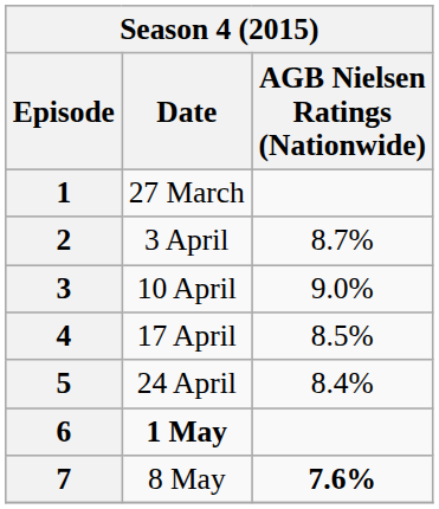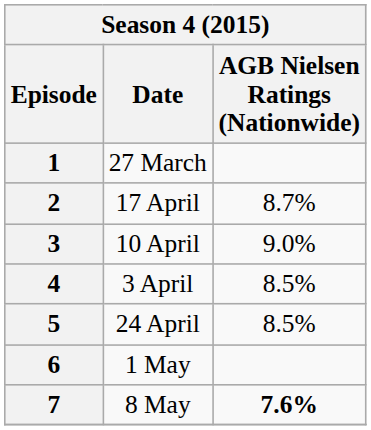 <table class=wikitable style=text-align:center>
 <tr>
 <th colspan=3>Season 4 (2015)</th>
 </tr>
 <tr>
 <th>Episode</th>
 <th>Date</th>
 <th>AGB Nielsen<br>Ratings<br>(Nationwide)</th>
 </tr>
 <tr>
 <th>1</th>
 <td>27 March</td>
 <td></td>
 </tr>
 <tr>
 <th>2</th>
-<td>3 April</td>
+<td>17 April</td>
 <td>8.7%</td>
 </tr>
 <tr>
 <th>3</th>
 <td>10 April</td>
 <td>9.0%</td>
 </tr>
 <tr>
 <th>4</th>
-<td>17 April</td>
+<td>3 April</td>
 <td>8.5%</td>
 </tr>
 <tr>
 <th>5</th>
 <td>24 April</td>
-<td>8.4%</td>
+<td>8.5%</td>
 </tr>
 <tr>
 <th>6</th>
-<td><strong>1 May</strong></td>
+<td>1 May</td>
 <td></td>
 </tr>
 <tr>
 <th>7</th>
 <td>8 May</td>
 <td><strong>7.6%</strong></td>
 </tr>
 <tr>
 </tr>
 </table>
